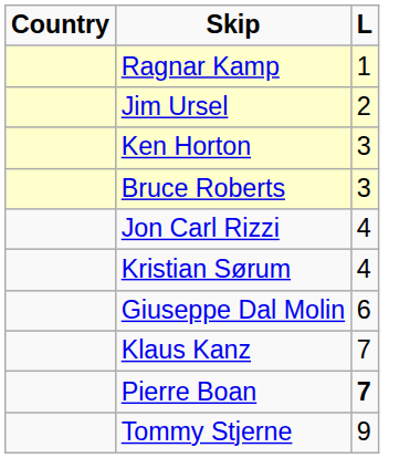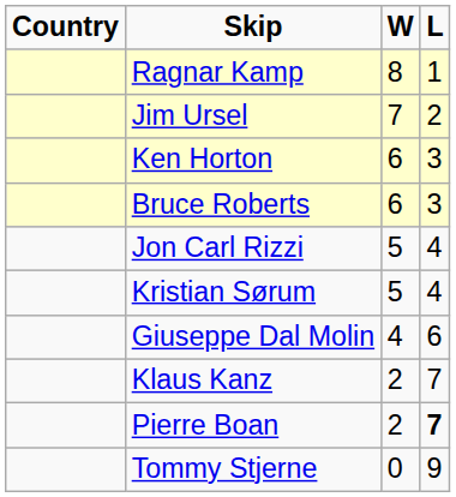 <table class="wikitable">
 <tr align=center>
 <td><strong>Country</strong></td>
 <td><strong>Skip</strong></td>
+<td><strong>W</strong></td>
 <td><strong>L</strong></td>
 </tr>
 <tr bgcolor="#ffffcc">
 <td></td>
 <td><a href='#'>Ragnar Kamp</a></td>
+<td>8</td>
 <td>1</td>
 </tr>
 <tr bgcolor="#ffffcc">
 <td></td>
 <td><a href='#'>Jim Ursel</a></td>
+<td>7</td>
 <td>2</td>
 </tr>
 <tr bgcolor="#ffffcc">
 <td></td>
 <td><a href='#'>Ken Horton</a></td>
+<td>6</td>
 <td>3</td>
 </tr>
 <tr bgcolor="#ffffcc">
 <td></td>
 <td><a href='#'>Bruce Roberts</a></td>
+<td>6</td>
 <td>3</td>
 </tr>
 <tr>
 <td></td>
 <td><a href='#'>Jon Carl Rizzi</a></td>
+<td>5</td>
 <td>4</td>
 </tr>
 <tr>
 <td></td>
 <td><a href='#'>Kristian Sørum</a></td>
+<td>5</td>
 <td>4</td>
 </tr>
 <tr>
 <td></td>
 <td><a href='#'>Giuseppe Dal Molin</a></td>
+<td>4</td>
 <td>6</td>
 </tr>
 <tr>
 <td></td>
 <td><a href='#'>Klaus Kanz</a></td>
+<td>2</td>
 <td>7</td>
 </tr>
 <tr>
 <td></td>
 <td><a href='#'>Pierre Boan</a></td>
+<td>2</td>
 <td><strong>7</strong></td>
 </tr>
 <tr>
 <td></td>
 <td><a href='#'>Tommy Stjerne</a></td>
+<td>0</td>
 <td>9</td>
 </tr>
 </table>
